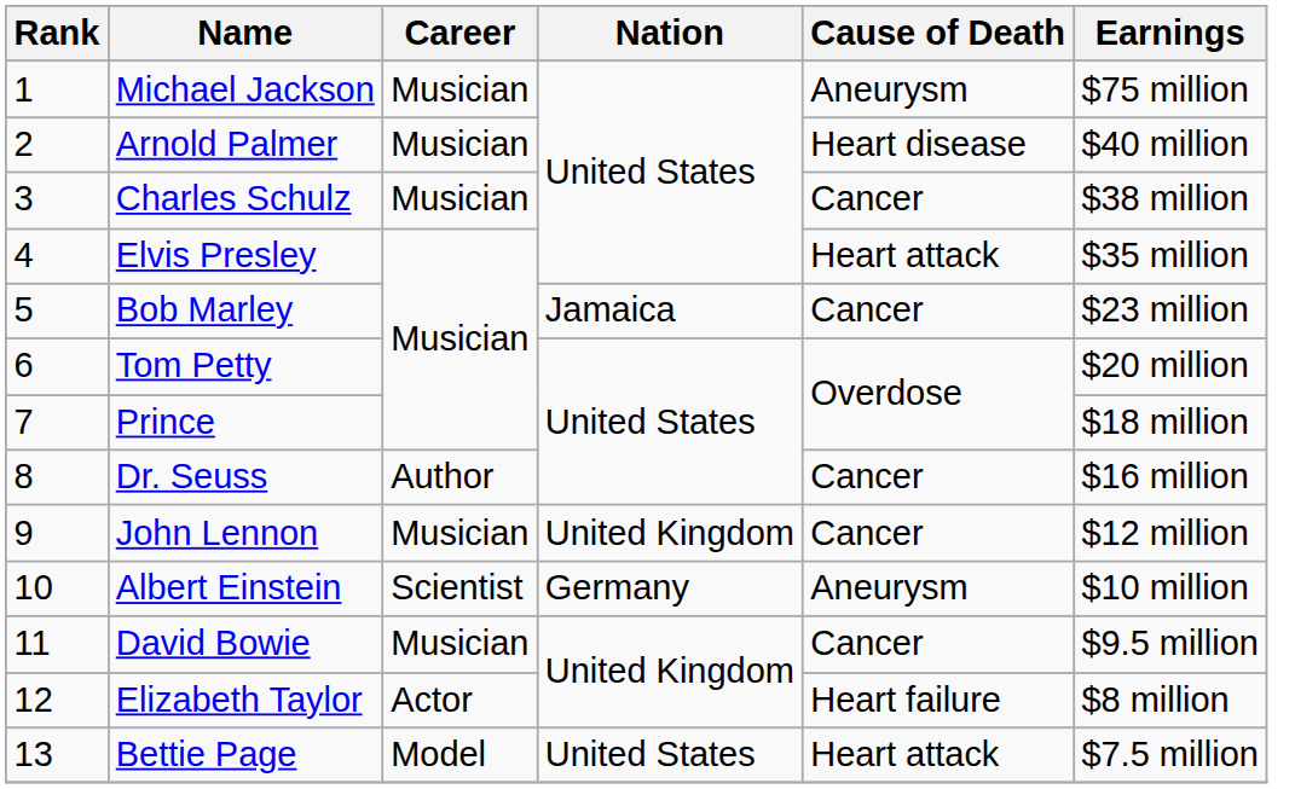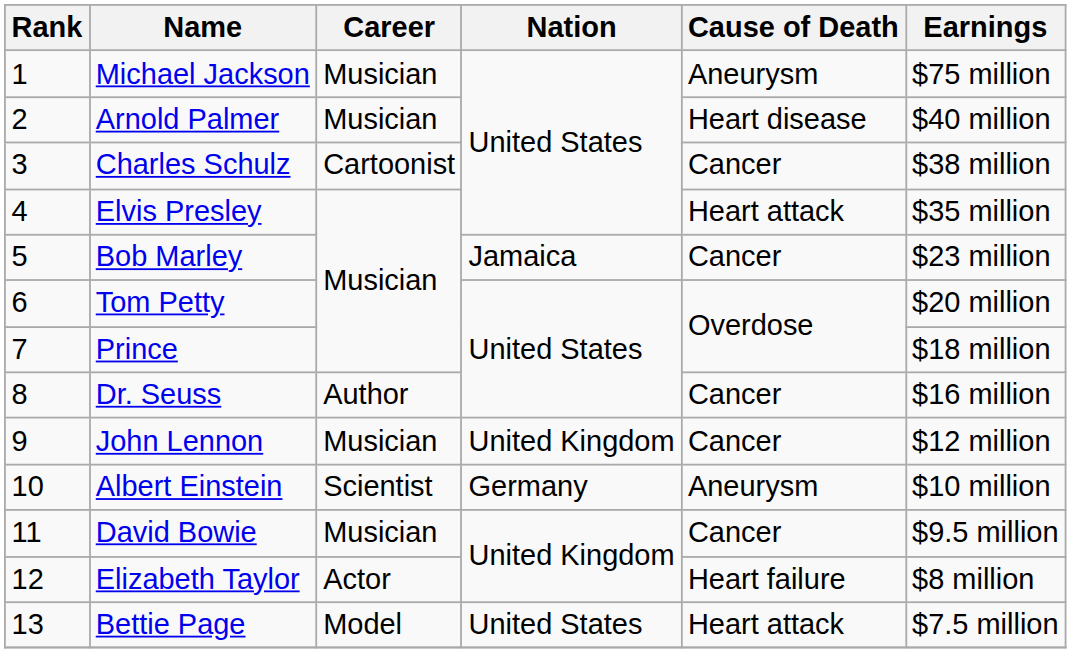 <table class="wikitable sortable" border="1">
 <tr>
 <th scope="col">Rank</th>
 <th scope="col">Name</th>
 <th scope="col">Career</th>
 <th scope="col">Nation</th>
 <th>Cause of Death</th>
 <th scope="col">Earnings</th>
 </tr>
 <tr>
 <td>1</td>
 <td><a href='#'>Michael Jackson</a></td>
 <td>Musician</td>
 <td rowspan="4">United States</td>
 <td>Aneurysm</td>
 <td>$75 million</td>
 </tr>
 <tr>
 <td>2</td>
 <td><a href='#'>Arnold Palmer</a></td>
 <td>Musician</td>
 <td>Heart disease</td>
 <td>$40 million</td>
 </tr>
 <tr>
 <td>3</td>
 <td><a href='#'>Charles Schulz</a></td>
-<td>Musician</td>
+<td>Cartoonist</td>
 <td>Cancer</td>
 <td>$38 million</td>
 </tr>
 <tr>
 <td>4</td>
 <td><a href='#'>Elvis Presley</a></td>
 <td rowspan="4">Musician</td>
 <td>Heart attack</td>
 <td>$35 million</td>
 </tr>
 <tr>
 <td>5</td>
 <td><a href='#'>Bob Marley</a></td>
 <td>Jamaica</td>
 <td>Cancer</td>
 <td>$23 million</td>
 </tr>
 <tr>
 <td>6</td>
 <td><a href='#'>Tom Petty</a></td>
 <td rowspan="3">United States</td>
 <td rowspan="2">Overdose</td>
 <td>$20 million</td>
 </tr>
 <tr>
 <td>7</td>
 <td><a href='#'>Prince</a></td>
 <td>$18 million</td>
 </tr>
 <tr>
 <td>8</td>
 <td><a href='#'>Dr. Seuss</a></td>
 <td>Author</td>
 <td>Cancer</td>
 <td>$16 million</td>
 </tr>
 <tr>
 <td>9</td>
 <td><a href='#'>John Lennon</a></td>
 <td>Musician</td>
 <td>United Kingdom</td>
 <td>Cancer</td>
 <td>$12 million</td>
 </tr>
 <tr>
 <td>10</td>
 <td><a href='#'>Albert Einstein</a></td>
 <td>Scientist</td>
 <td>Germany</td>
 <td>Aneurysm</td>
 <td>$10 million</td>
 </tr>
 <tr>
 <td>11</td>
 <td><a href='#'>David Bowie</a></td>
 <td>Musician</td>
 <td rowspan="2">United Kingdom</td>
 <td>Cancer</td>
 <td>$9.5 million</td>
 </tr>
 <tr>
 <td>12</td>
 <td><a href='#'>Elizabeth Taylor</a></td>
 <td>Actor</td>
 <td>Heart failure</td>
 <td>$8 million</td>
 </tr>
 <tr>
 <td>13</td>
 <td><a href='#'>Bettie Page</a></td>
 <td>Model</td>
 <td>United States</td>
 <td>Heart attack</td>
 <td>$7.5 million</td>
 </tr>
 <tr>
 </tr>
 </table>
